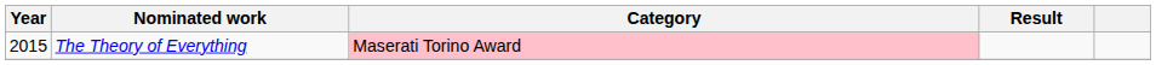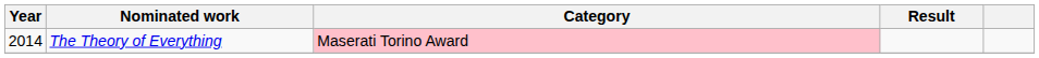 <table class=wikitable>
 <tr>
 <th width=4%>Year</th>
 <th width=26%>Nominated work</th>
 <th width=55%>Category</th>
 <th width=10%>Result</th>
 <th width=5%></th>
 </tr>
 <tr>
-<td>2015</td>
+<td>2014</td>
 <td><em><a href='#'>The Theory of Everything</a></em></td>
 <td style="background: pink;">Maserati Torino Award</td>
 <td></td>
 <td></td>
 </tr>
 <tr>
 </tr>
 </table>
